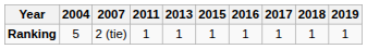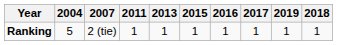 <table class="wikitable" style="text-align:center;">
 <tr style="background:#white;">
 <th>Year</th>
 <th>2004</th>
 <th>2007</th>
 <th>2011</th>
 <th>2013</th>
 <th>2015</th>
 <th>2016</th>
 <th>2017</th>
+<th>2019</th>
 <th>2018</th>
-<th>2019</th>
 </tr>
 <tr>
 <td><strong>Ranking</strong></td>
 <td align=center>5</td>
 <td align=center>2 (tie)</td>
 <td align=center>1</td>
 <td align=center>1</td>
 <td align=center>1</td>
 <td align=center>1</td>
 <td align=center>1</td>
 <td align=center>1</td>
 <td align=center>1</td>
 </tr>
 </table>
